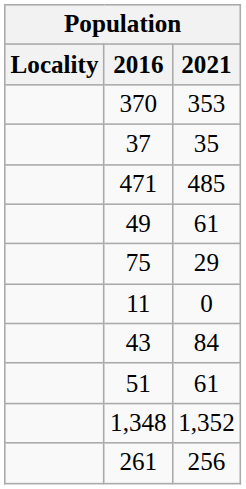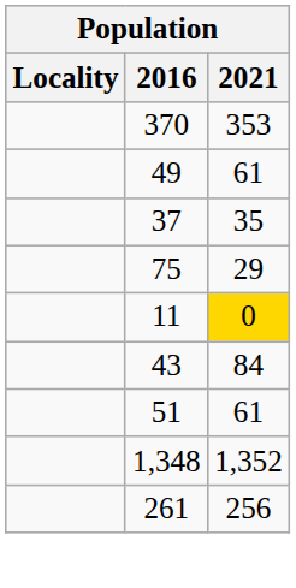 <table class="wikitable" style="text-align:center;">
 <tr>
 <th colspan="3" style="text-align:center;  font-weight:bold">Population</th>
 </tr>
 <tr>
 <th style="text-align:center; background:  font-weight:bold">Locality</th>
 <th style="text-align:center; background:  font-weight:bold"><strong>2016</strong></th>
 <th style="text-align:center; background:  font-weight:bold"><strong>2021</strong></th>
 </tr>
 <tr>
 <td></td>
 <td>370</td>
 <td>353</td>
 </tr>
 <tr>
 <td></td>
-<td>37</td>
-<td>35</td>
+<td>49</td>
+<td>61</td>
 </tr>
 <tr>
 <td></td>
-<td>471</td>
-<td>485</td>
-</tr>
-<tr>
-<td></td>
-<td>49</td>
-<td>61</td>
+<td>37</td>
+<td>35</td>
 </tr>
 <tr>
 <td></td>
 <td>75</td>
 <td>29</td>
 </tr>
 <tr>
 <td></td>
 <td>11</td>
-<td>0</td>
+<td style="background: gold;">0</td>
 </tr>
 <tr>
 <td></td>
 <td>43</td>
 <td>84</td>
 </tr>
 <tr>
 <td></td>
 <td>51</td>
 <td>61</td>
 </tr>
 <tr>
 <td></td>
 <td>1,348</td>
 <td>1,352</td>
 </tr>
 <tr>
 <td></td>
 <td>261</td>
 <td>256</td>
 </tr>
 </table>
